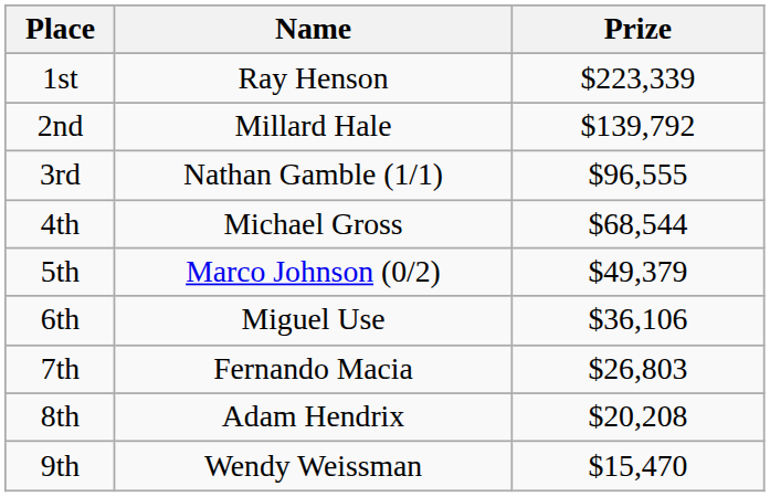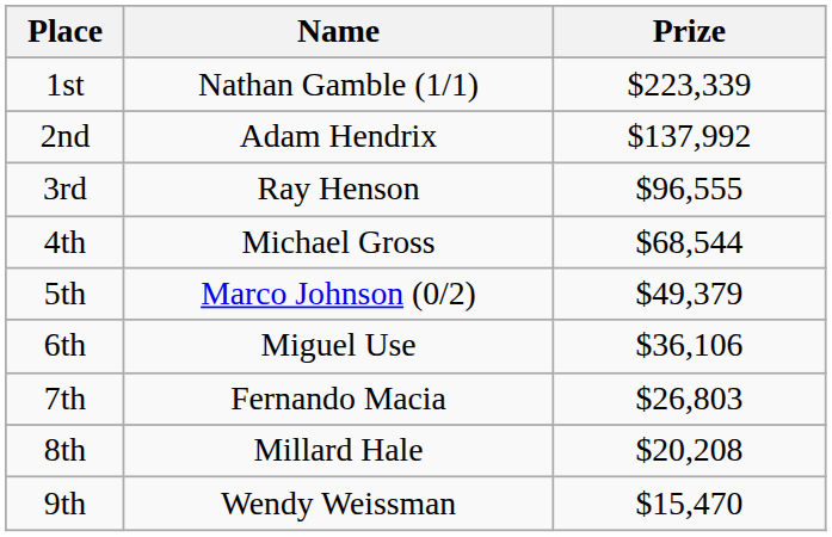 <table class="wikitable">
 <tr>
 <th width="50">Place</th>
 <th width="200">Name</th>
 <th width="125">Prize</th>
 </tr>
 <tr>
 <td align = "center">1st</td>
-<td align = "center">Ray Henson</td>
+<td align = "center">Nathan Gamble (1/1)</td>
 <td align = "center">$223,339</td>
 </tr>
 <tr>
 <td align = "center">2nd</td>
-<td align = "center">Millard Hale</td>
-<td align = "center">$139,792</td>
+<td align = "center">Adam Hendrix</td>
+<td align = "center">$137,992</td>
 </tr>
 <tr>
 <td align = "center">3rd</td>
-<td align = "center">Nathan Gamble (1/1)</td>
+<td align = "center">Ray Henson</td>
 <td align = "center">$96,555</td>
 </tr>
 <tr>
 <td align = "center">4th</td>
 <td align = "center">Michael Gross</td>
 <td align = "center">$68,544</td>
 </tr>
 <tr>
 <td align = "center">5th</td>
 <td align = "center"><a href='#'>Marco Johnson</a> (0/2)</td>
 <td align = "center">$49,379</td>
 </tr>
 <tr>
 <td align = "center">6th</td>
 <td align = "center">Miguel Use</td>
 <td align = "center">$36,106</td>
 </tr>
 <tr>
 <td align = "center">7th</td>
 <td align = "center">Fernando Macia</td>
 <td align = "center">$26,803</td>
 </tr>
 <tr>
 <td align = "center">8th</td>
-<td align = "center">Adam Hendrix</td>
+<td align = "center">Millard Hale</td>
 <td align = "center">$20,208</td>
 </tr>
 <tr>
 <td align = "center">9th</td>
 <td align = "center">Wendy Weissman</td>
 <td align = "center">$15,470</td>
 </tr>
 </table>
